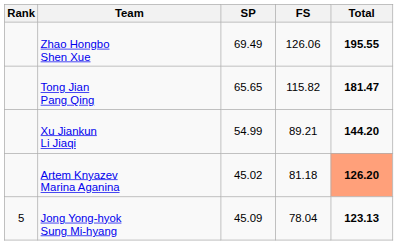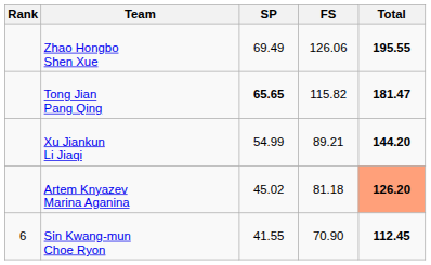 <table class=wikitable style="text-align:center">
 <tr>
 <th width=40>Rank</th>
 <th width=250>Team</th>
 <th width=70>SP</th>
 <th width=70>FS</th>
 <th width=80>Total</th>
 </tr>
 <tr>
 <td></td>
 <td align=left><br><a href='#'>Zhao Hongbo</a><br><a href='#'>Shen Xue</a></td>
 <td>69.49</td>
 <td>126.06</td>
 <td><strong>195.55</strong></td>
 </tr>
 <tr>
 <td></td>
 <td align=left><br><a href='#'>Tong Jian</a><br><a href='#'>Pang Qing</a></td>
-<td>65.65</td>
+<td><strong>65.65</strong></td>
 <td>115.82</td>
 <td><strong>181.47</strong></td>
 </tr>
 <tr>
 <td></td>
 <td align=left><br><a href='#'>Xu Jiankun</a><br><a href='#'>Li Jiaqi</a></td>
 <td>54.99</td>
 <td>89.21</td>
 <td><strong>144.20</strong></td>
 </tr>
 <tr>
 <td></td>
 <td align=left><br><a href='#'>Artem Knyazev</a><br><a href='#'>Marina Aganina</a></td>
 <td>45.02</td>
 <td>81.18</td>
 <td style="background: lightsalmon;"><strong>126.20</strong></td>
 </tr>
 <tr>
-<td>5</td>
-<td align=left><br><a href='#'>Jong Yong-hyok</a><br><a href='#'>Sung Mi-hyang</a></td>
-<td>45.09</td>
-<td>78.04</td>
-<td><strong>123.13</strong></td>
+<td>6</td>
+<td align=left><br><a href='#'>Sin Kwang-mun</a><br><a href='#'>Choe Ryon</a></td>
+<td>41.55</td>
+<td>70.90</td>
+<td><strong>112.45</strong></td>
 </tr>
 </table>
